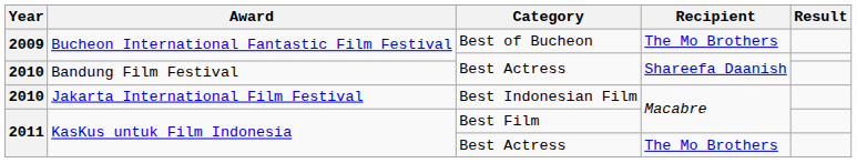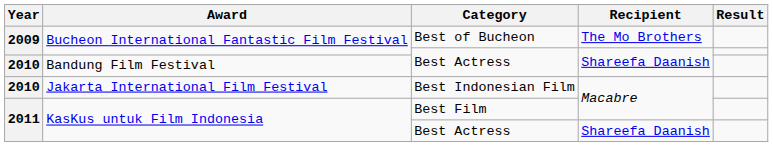 <table class="wikitable sortable">
 <tr>
 <th>Year</th>
 <th>Award</th>
 <th>Category</th>
 <th>Recipient</th>
 <th>Result</th>
 </tr>
 <tr>
 <th rowspan="2">2009</th>
 <td rowspan="2"><a href='#'>Bucheon International Fantastic Film Festival</a></td>
 <td>Best of Bucheon</td>
 <td><a href='#'>The Mo Brothers</a></td>
 <td></td>
 </tr>
 <tr>
 <td rowspan="2">Best Actress</td>
 <td rowspan="2"><a href='#'>Shareefa Daanish</a></td>
 <td></td>
 </tr>
 <tr>
 <th>2010</th>
 <td>Bandung Film Festival</td>
 <td></td>
 </tr>
 <tr>
 <th>2010</th>
 <td><a href='#'>Jakarta International Film Festival</a></td>
 <td>Best Indonesian Film</td>
 <td rowspan="2"><em>Macabre</em></td>
 <td></td>
 </tr>
 <tr>
 <th rowspan="2">2011</th>
 <td rowspan="2"><a href='#'>KasKus untuk Film Indonesia</a></td>
 <td>Best Film</td>
 <td></td>
 </tr>
 <tr>
 <td>Best Actress</td>
-<td><a href='#'>The Mo Brothers</a></td>
+<td><a href='#'>Shareefa Daanish</a></td>
 <td></td>
 </tr>
 </table>
